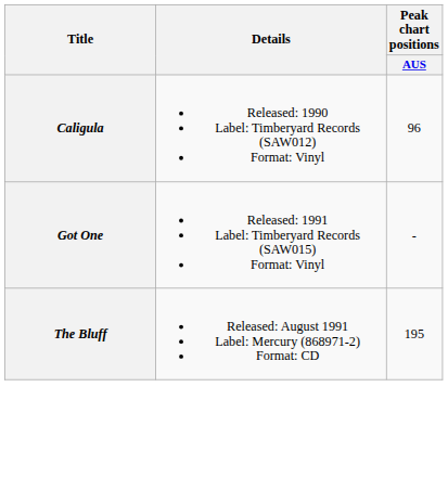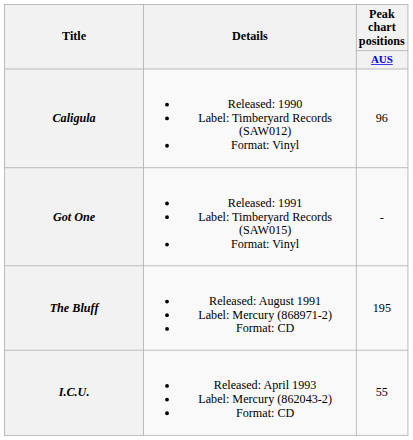 <table class="wikitable plainrowheaders" style="text-align:center;" border="1">
 <tr>
 <th scope="col" rowspan="2" style="width:11em;">Title</th>
 <th scope="col" rowspan="2" style="width:17em;">Details</th>
 <th scope="col" colspan="1">Peak chart positions</th>
 </tr>
 <tr>
 <th scope="col" style="width:3em;font-size:90%;"><a href='#'>AUS</a><br></th>
 </tr>
 <tr>
 <th scope="row"><em>Caligula</em></th>
 <td><br><ul><li>Released: 1990</li><li>Label: Timberyard Records (SAW012)</li><li>Format: Vinyl</li></ul></td>
 <td>96</td>
 </tr>
 <tr>
 <th scope="row"><em>Got One</em></th>
 <td><br><ul><li>Released: 1991</li><li>Label: Timberyard Records (SAW015)</li><li>Format: Vinyl</li></ul></td>
 <td>-</td>
 </tr>
 <tr>
 <th scope="row"><em>The Bluff</em></th>
 <td><br><ul><li>Released: August 1991</li><li>Label: Mercury (868971-2)</li><li>Format: CD</li></ul></td>
 <td>195</td>
 </tr>
+<tr>
+<th scope="row"><em>I.C.U.</em></th>
+<td><br><ul><li>Released: April 1993</li><li>Label: Mercury (862043-2)</li><li>Format: CD</li></ul></td>
+<td>55</td>
+</tr>
 </table>
